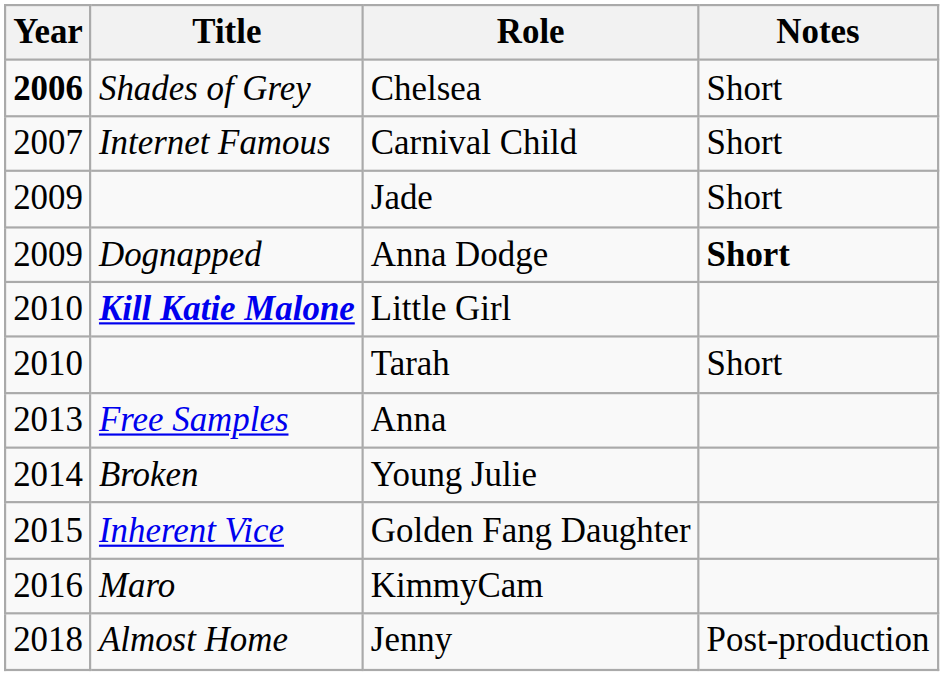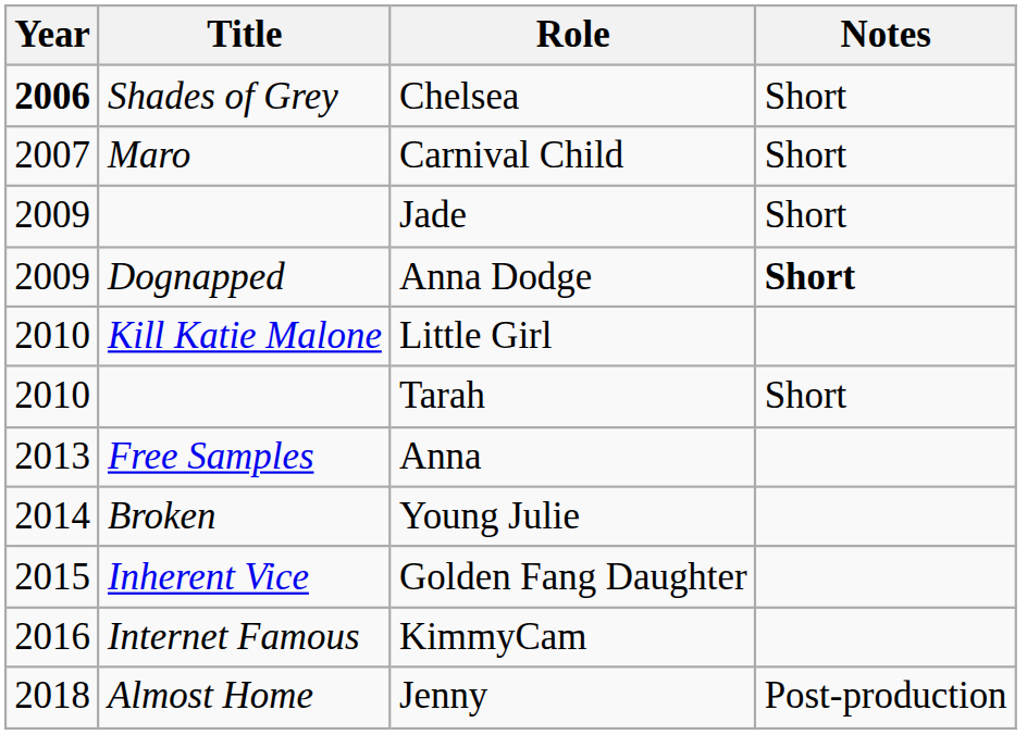 <table class="wikitable sortable">
 <tr>
 <th>Year</th>
 <th>Title</th>
 <th>Role</th>
 <th class="unsortable">Notes</th>
 </tr>
 <tr>
 <td><strong>2006</strong></td>
 <td><em>Shades of Grey</em></td>
 <td>Chelsea</td>
 <td>Short</td>
 </tr>
 <tr>
 <td>2007</td>
-<td><em>Internet Famous</em></td>
+<td><em>Maro</em></td>
 <td>Carnival Child</td>
 <td>Short</td>
 </tr>
 <tr>
 <td>2009</td>
 <td><em></em></td>
 <td>Jade</td>
 <td>Short</td>
 </tr>
 <tr>
 <td>2009</td>
 <td><em>Dognapped</em></td>
 <td>Anna Dodge</td>
 <td><strong>Short</strong></td>
 </tr>
 <tr>
 <td>2010</td>
-<td><strong><em><a href='#'>Kill Katie Malone</a></em></strong></td>
+<td><em><a href='#'>Kill Katie Malone</a></em></td>
 <td>Little Girl</td>
 <td></td>
 </tr>
 <tr>
 <td>2010</td>
 <td><em></em></td>
 <td>Tarah</td>
 <td>Short</td>
 </tr>
 <tr>
 <td>2013</td>
 <td><em><a href='#'>Free Samples</a></em></td>
 <td>Anna</td>
 <td></td>
 </tr>
 <tr>
 <td>2014</td>
 <td><em>Broken</em></td>
 <td>Young Julie</td>
 <td></td>
 </tr>
 <tr>
 <td>2015</td>
 <td><em><a href='#'>Inherent Vice</a></em></td>
 <td>Golden Fang Daughter</td>
 <td></td>
 </tr>
 <tr>
 <td>2016</td>
-<td><em>Maro</em></td>
+<td><em>Internet Famous</em></td>
 <td>KimmyCam</td>
 <td></td>
 </tr>
 <tr>
 <td>2018</td>
 <td><em>Almost Home</em></td>
 <td>Jenny</td>
 <td>Post-production</td>
 </tr>
 </table>
